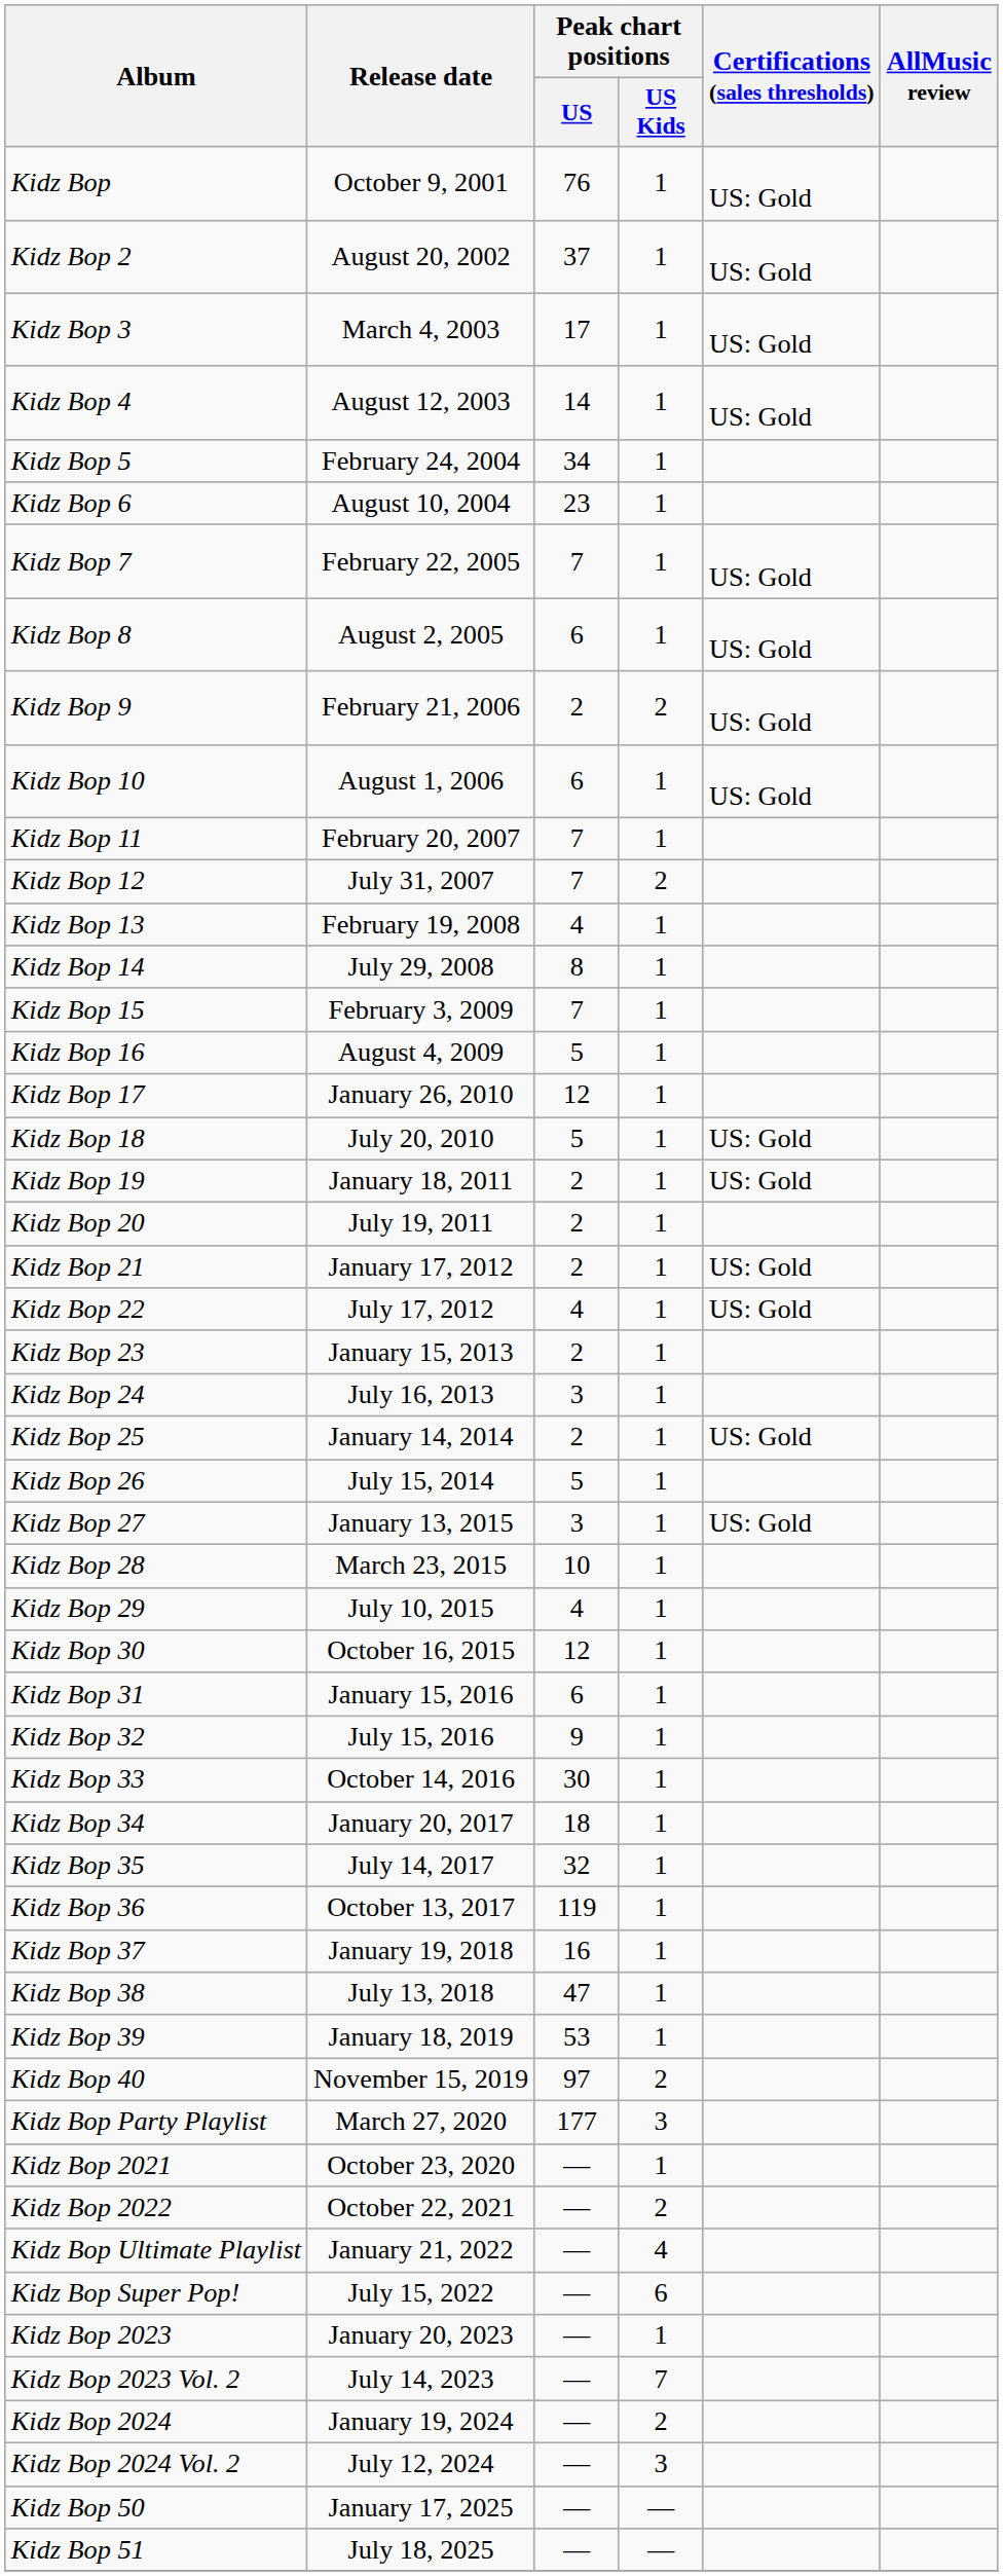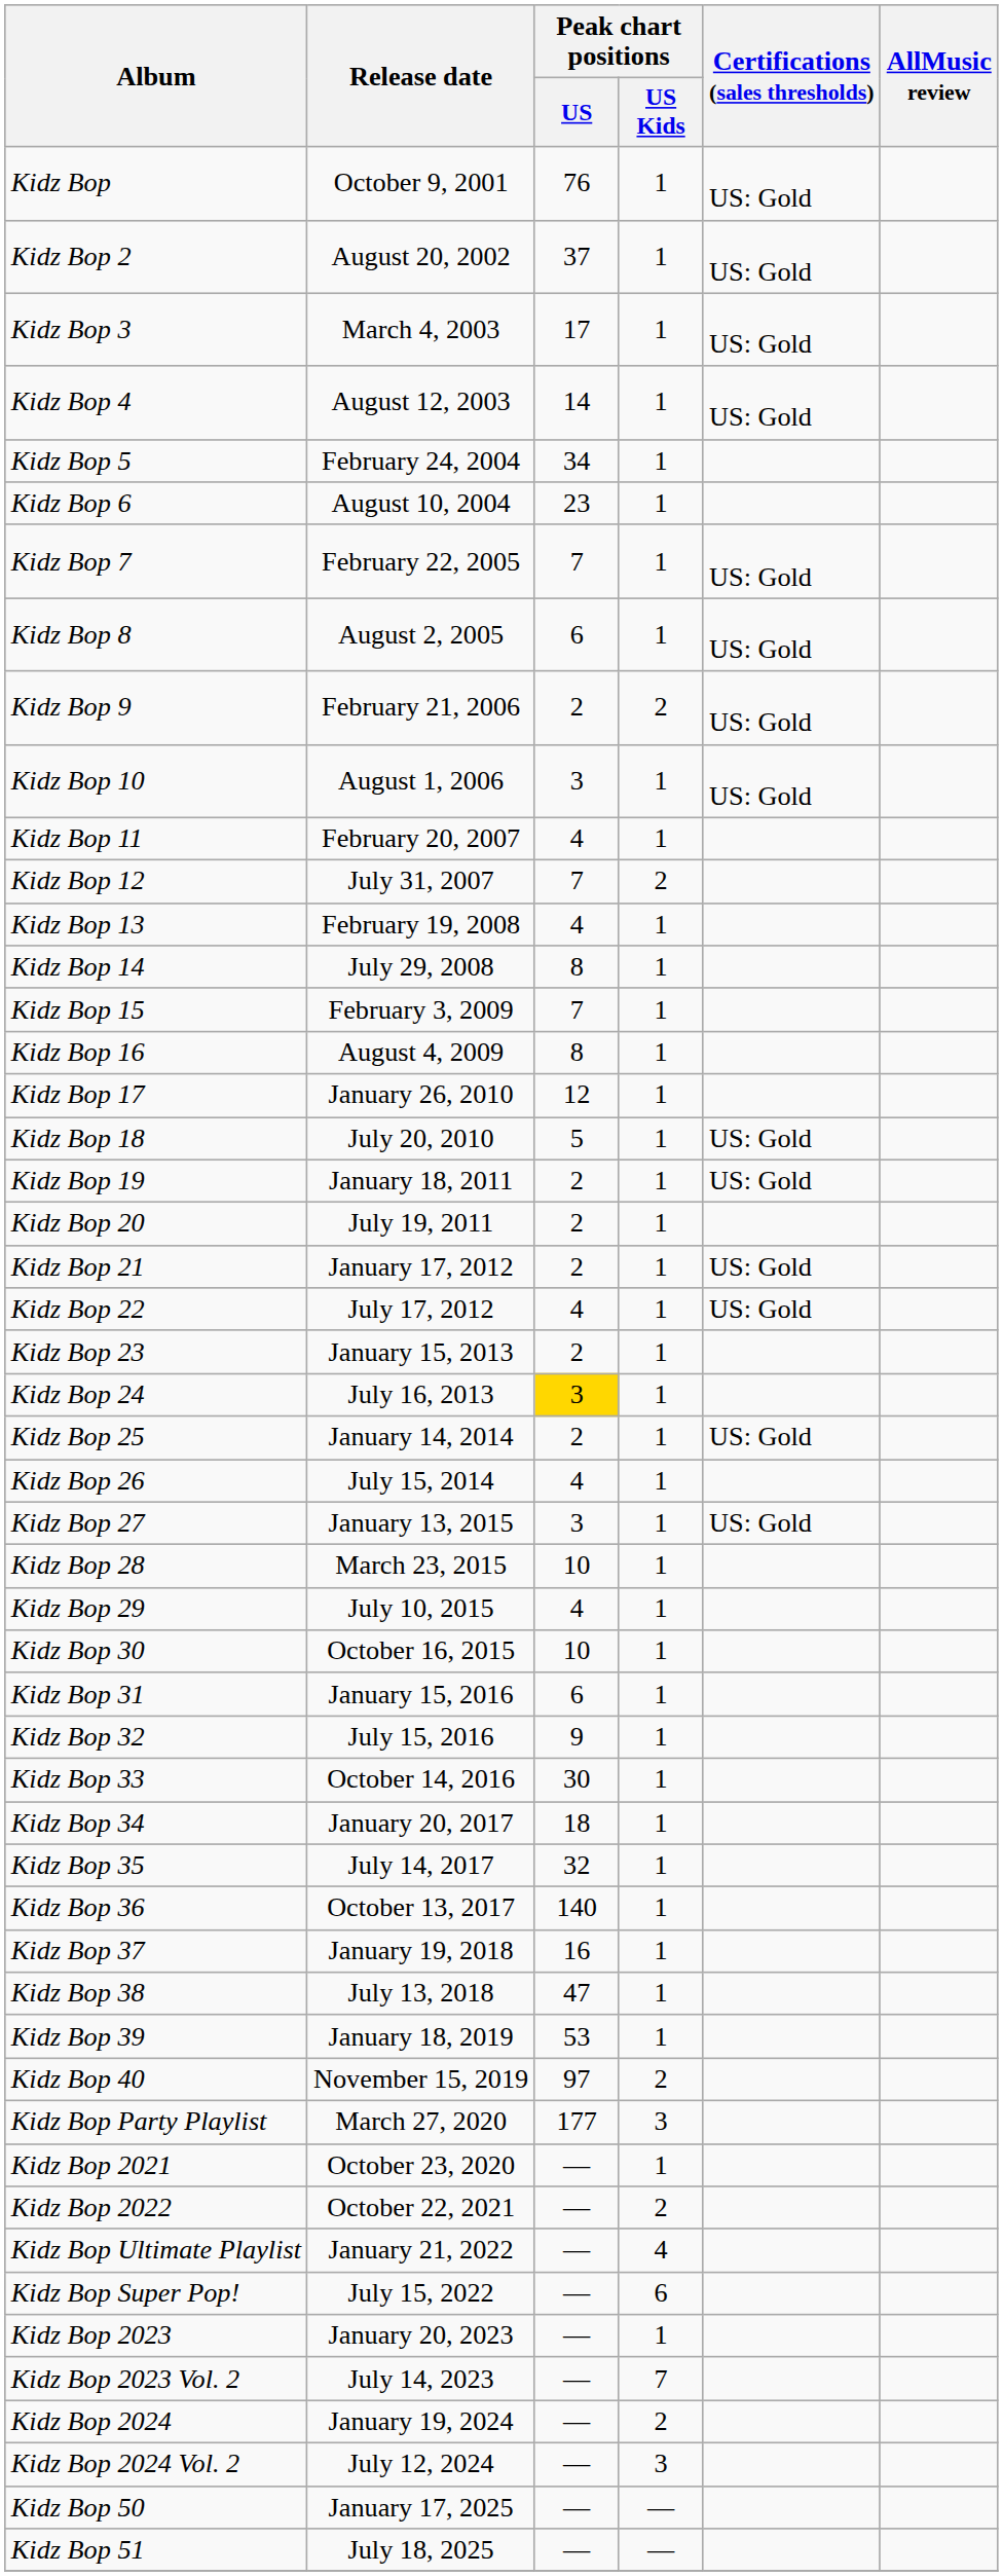 <table class=wikitable style="text-align:center;">
 <tr>
 <th rowspan=2>Album</th>
 <th rowspan=2>Release date</th>
 <th colspan=2>Peak chart positions</th>
 <th rowspan=2><a href='#'>Certifications</a><br><small>(<a href='#'>sales thresholds</a>)</small></th>
 <th rowspan=2><a href='#'>AllMusic</a><br><small>review</small></th>
 </tr>
 <tr>
 <th style="width:3em;font-size:90%"><a href='#'>US</a><br></th>
 <th style="width:3em;font-size:90%"><a href='#'>US<br>Kids</a><br></th>
 </tr>
 <tr>
 <td align=left><em>Kidz Bop</em></td>
 <td>October 9, 2001</td>
 <td>76</td>
 <td>1</td>
 <td align=left><br>US: Gold</td>
 <td></td>
 </tr>
 <tr>
 <td align=left><em>Kidz Bop 2</em></td>
 <td>August 20, 2002</td>
 <td>37</td>
 <td>1</td>
 <td align=left><br>US: Gold</td>
 <td></td>
 </tr>
 <tr>
 <td align=left><em>Kidz Bop 3</em></td>
 <td>March 4, 2003</td>
 <td>17</td>
 <td>1</td>
 <td align=left><br>US: Gold</td>
 <td></td>
 </tr>
 <tr>
 <td align=left><em>Kidz Bop 4</em></td>
 <td>August 12, 2003</td>
 <td>14</td>
 <td>1</td>
 <td align=left><br>US: Gold</td>
 <td></td>
 </tr>
 <tr>
 <td align=left><em>Kidz Bop 5</em></td>
 <td>February 24, 2004</td>
 <td>34</td>
 <td>1</td>
 <td align=left></td>
 <td></td>
 </tr>
 <tr>
 <td align=left><em>Kidz Bop 6</em></td>
 <td>August 10, 2004</td>
 <td>23</td>
 <td>1</td>
 <td align=left></td>
 <td></td>
 </tr>
 <tr>
 <td align=left><em>Kidz Bop 7</em></td>
 <td>February 22, 2005</td>
 <td>7</td>
 <td>1</td>
 <td align=left><br>US: Gold</td>
 <td></td>
 </tr>
 <tr>
 <td align=left><em>Kidz Bop 8</em></td>
 <td>August 2, 2005</td>
 <td>6</td>
 <td>1</td>
 <td align=left><br>US: Gold</td>
 <td></td>
 </tr>
 <tr>
 <td align=left><em>Kidz Bop 9</em></td>
 <td>February 21, 2006</td>
 <td>2</td>
 <td>2</td>
 <td align=left><br>US: Gold</td>
 <td></td>
 </tr>
 <tr>
 <td align=left><em>Kidz Bop 10</em></td>
 <td>August 1, 2006</td>
-<td>6</td>
+<td>3</td>
 <td>1</td>
 <td align=left><br>US: Gold</td>
 <td></td>
 </tr>
 <tr>
 <td align=left><em>Kidz Bop 11</em></td>
 <td>February 20, 2007</td>
-<td>7</td>
+<td>4</td>
 <td>1</td>
 <td align=left></td>
 <td></td>
 </tr>
 <tr>
 <td align=left><em>Kidz Bop 12</em></td>
 <td>July 31, 2007</td>
 <td>7</td>
 <td>2</td>
 <td align=left></td>
 <td></td>
 </tr>
 <tr>
 <td align=left><em>Kidz Bop 13</em></td>
 <td>February 19, 2008</td>
 <td>4</td>
 <td>1</td>
 <td align=left></td>
 <td></td>
 </tr>
 <tr>
 <td align=left><em>Kidz Bop 14</em></td>
 <td>July 29, 2008</td>
 <td>8</td>
 <td>1</td>
 <td align=left></td>
 <td><br></td>
 </tr>
 <tr>
 <td align=left><em>Kidz Bop 15</em></td>
 <td>February 3, 2009</td>
 <td>7</td>
 <td>1</td>
 <td align=left></td>
 <td></td>
 </tr>
 <tr>
 <td align=left><em>Kidz Bop 16</em></td>
 <td>August 4, 2009</td>
-<td>5</td>
+<td>8</td>
 <td>1</td>
 <td align=left></td>
 <td></td>
 </tr>
 <tr>
 <td align=left><em>Kidz Bop 17</em></td>
 <td>January 26, 2010</td>
 <td>12</td>
 <td>1</td>
 <td align=left></td>
 <td></td>
 </tr>
 <tr>
 <td align=left><em>Kidz Bop 18</em></td>
 <td>July 20, 2010</td>
 <td>5</td>
 <td>1</td>
 <td align=left>US: Gold</td>
 <td></td>
 </tr>
 <tr>
 <td align=left><em>Kidz Bop 19</em></td>
 <td>January 18, 2011</td>
 <td>2</td>
 <td>1</td>
 <td align=left>US: Gold</td>
 <td></td>
 </tr>
 <tr>
 <td align=left><em>Kidz Bop 20</em></td>
 <td>July 19, 2011</td>
 <td>2</td>
 <td>1</td>
 <td align=left></td>
 <td></td>
 </tr>
 <tr>
 <td align=left><em>Kidz Bop 21</em></td>
 <td>January 17, 2012</td>
 <td>2</td>
 <td>1</td>
 <td align=left>US: Gold</td>
 <td></td>
 </tr>
 <tr>
 <td align=left><em>Kidz Bop 22</em></td>
 <td>July 17, 2012</td>
 <td>4</td>
 <td>1</td>
 <td align=left>US: Gold</td>
 <td></td>
 </tr>
 <tr>
 <td align=left><em>Kidz Bop 23</em></td>
 <td>January 15, 2013</td>
 <td>2</td>
 <td>1</td>
 <td></td>
 <td></td>
 </tr>
 <tr>
 <td align=left><em>Kidz Bop 24</em></td>
 <td>July 16, 2013</td>
-<td>3</td>
+<td style="background: gold;">3</td>
 <td>1</td>
 <td></td>
 <td></td>
 </tr>
 <tr>
 <td align=left><em>Kidz Bop 25</em></td>
 <td>January 14, 2014</td>
 <td>2</td>
 <td>1</td>
 <td align=left>US: Gold</td>
 <td></td>
 </tr>
 <tr>
 <td align=left><em>Kidz Bop 26</em></td>
 <td>July 15, 2014</td>
-<td>5</td>
+<td>4</td>
 <td>1</td>
 <td></td>
 <td></td>
 </tr>
 <tr>
 <td align=left><em>Kidz Bop 27</em></td>
 <td>January 13, 2015</td>
 <td>3</td>
 <td>1</td>
 <td align=left>US: Gold</td>
 <td></td>
 </tr>
 <tr>
 <td align=left><em>Kidz Bop 28</em></td>
 <td>March 23, 2015</td>
 <td>10</td>
 <td>1</td>
 <td></td>
 <td></td>
 </tr>
 <tr>
 <td align=left><em>Kidz Bop 29</em></td>
 <td>July 10, 2015</td>
 <td>4</td>
 <td>1</td>
 <td></td>
 <td></td>
 </tr>
 <tr>
 <td align=left><em>Kidz Bop 30</em></td>
 <td>October 16, 2015</td>
-<td>12</td>
+<td>10</td>
 <td>1</td>
 <td></td>
 <td></td>
 </tr>
 <tr>
 <td align=left><em>Kidz Bop 31</em></td>
 <td>January 15, 2016</td>
 <td>6</td>
 <td>1</td>
 <td></td>
 <td></td>
 </tr>
 <tr>
 <td align=left><em>Kidz Bop 32</em></td>
 <td>July 15, 2016</td>
 <td>9</td>
 <td>1</td>
 <td></td>
 <td></td>
 </tr>
 <tr>
 <td align=left><em>Kidz Bop 33</em></td>
 <td>October 14, 2016</td>
 <td>30</td>
 <td>1</td>
 <td></td>
 <td></td>
 </tr>
 <tr>
 <td align=left><em>Kidz Bop 34</em></td>
 <td>January 20, 2017</td>
 <td>18</td>
 <td>1</td>
 <td></td>
 <td></td>
 </tr>
 <tr>
 <td align=left><em>Kidz Bop 35</em></td>
 <td>July 14, 2017</td>
 <td>32</td>
 <td>1</td>
 <td></td>
 <td></td>
 </tr>
 <tr>
 <td align=left><em>Kidz Bop 36</em></td>
 <td>October 13, 2017</td>
-<td>119</td>
+<td>140</td>
 <td>1</td>
 <td></td>
 <td></td>
 </tr>
 <tr>
 <td align=left><em>Kidz Bop 37</em></td>
 <td>January 19, 2018</td>
 <td>16</td>
 <td>1</td>
 <td></td>
 <td></td>
 </tr>
 <tr>
 <td align=left><em>Kidz Bop 38</em></td>
 <td>July 13, 2018</td>
 <td>47</td>
 <td>1</td>
 <td></td>
 <td></td>
 </tr>
 <tr>
 <td align=left><em>Kidz Bop 39</em></td>
 <td>January 18, 2019</td>
 <td>53</td>
 <td>1</td>
 <td></td>
 <td></td>
 </tr>
 <tr>
 <td align=left><em>Kidz Bop 40</em></td>
 <td>November 15, 2019</td>
 <td>97<br></td>
 <td>2<br></td>
 <td></td>
 <td></td>
 </tr>
 <tr>
 <td align=left><em>Kidz Bop Party Playlist</em></td>
 <td>March 27, 2020</td>
 <td>177<br></td>
 <td>3<br></td>
 <td></td>
 <td></td>
 </tr>
 <tr>
 <td align=left><em>Kidz Bop 2021</em></td>
 <td>October 23, 2020</td>
 <td>—</td>
 <td>1<br></td>
 <td></td>
 <td></td>
 </tr>
 <tr>
 <td align=left><em>Kidz Bop 2022</em></td>
 <td>October 22, 2021</td>
 <td>—</td>
 <td>2<br></td>
 <td></td>
 <td></td>
 </tr>
 <tr>
 <td align=left><em>Kidz Bop Ultimate Playlist</em></td>
 <td>January 21, 2022</td>
 <td>—</td>
 <td>4<br></td>
 <td></td>
 <td></td>
 </tr>
 <tr>
 <td align=left><em>Kidz Bop Super Pop!</em></td>
 <td>July 15, 2022</td>
 <td>—</td>
 <td>6<br></td>
 <td></td>
 <td></td>
 </tr>
 <tr>
 <td align=left><em>Kidz Bop 2023</em></td>
 <td>January 20, 2023</td>
 <td>—</td>
 <td>1<br></td>
 <td></td>
 <td></td>
 </tr>
 <tr>
 <td align=left><em>Kidz Bop 2023 Vol. 2</em></td>
 <td>July 14, 2023</td>
 <td>—</td>
 <td>7<br></td>
 <td></td>
 <td></td>
 </tr>
 <tr>
 <td align=left><em>Kidz Bop 2024</em></td>
 <td>January 19, 2024</td>
 <td>—</td>
 <td>2<br></td>
 <td></td>
 <td></td>
 </tr>
 <tr>
 <td align=left><em>Kidz Bop 2024 Vol. 2</em></td>
 <td>July 12, 2024</td>
 <td>—</td>
 <td>3<br></td>
 <td></td>
 <td></td>
 </tr>
 <tr>
 <td align=left><em>Kidz Bop 50</em></td>
 <td>January 17, 2025</td>
 <td>—</td>
 <td>—</td>
 <td></td>
 <td></td>
 </tr>
 <tr>
 <td align=left><em>Kidz Bop 51</em></td>
 <td>July 18, 2025</td>
 <td>—</td>
 <td>—</td>
 <td></td>
 <td></td>
 </tr>
 <tr>
 </tr>
 <tr>
 </tr>
 </table>
